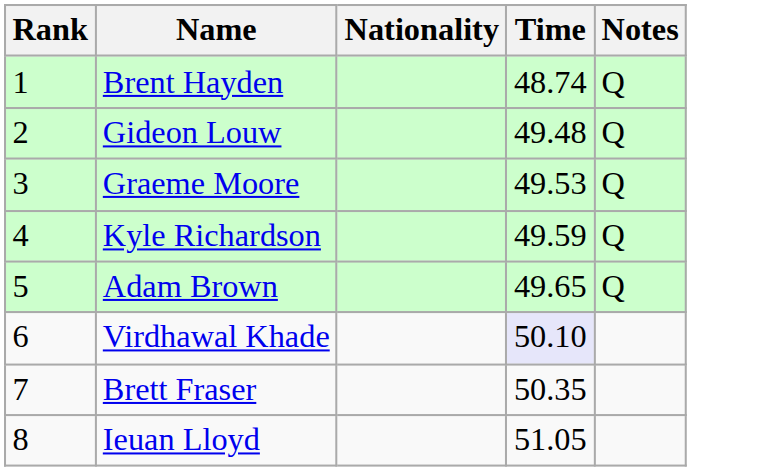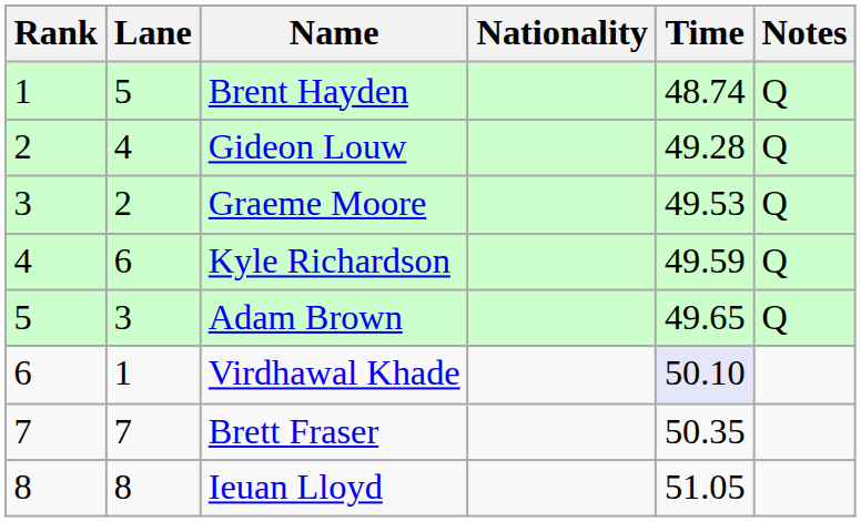 <table class="wikitable">
 <tr>
 <th>Rank</th>
+<th>Lane</th>
 <th>Name</th>
 <th>Nationality</th>
 <th>Time</th>
 <th>Notes</th>
 </tr>
 <tr bgcolor=ccffcc>
 <td>1</td>
+<td>5</td>
 <td><a href='#'>Brent Hayden</a></td>
 <td></td>
 <td>48.74</td>
 <td>Q</td>
 </tr>
 <tr bgcolor=ccffcc>
 <td>2</td>
+<td>4</td>
 <td><a href='#'>Gideon Louw</a></td>
 <td></td>
-<td>49.48</td>
+<td>49.28</td>
 <td>Q</td>
 </tr>
 <tr bgcolor=ccffcc>
 <td>3</td>
+<td>2</td>
 <td><a href='#'>Graeme Moore</a></td>
 <td></td>
 <td>49.53</td>
 <td>Q</td>
 </tr>
 <tr bgcolor=ccffcc>
 <td>4</td>
+<td>6</td>
 <td><a href='#'>Kyle Richardson</a></td>
 <td></td>
 <td>49.59</td>
 <td>Q</td>
 </tr>
 <tr bgcolor=ccffcc>
 <td>5</td>
+<td>3</td>
 <td><a href='#'>Adam Brown</a></td>
 <td></td>
 <td>49.65</td>
 <td>Q</td>
 </tr>
 <tr>
 <td>6</td>
+<td>1</td>
 <td><a href='#'>Virdhawal Khade</a></td>
 <td></td>
 <td style="background: lavender;">50.10</td>
 <td></td>
 </tr>
 <tr>
+<td>7</td>
 <td>7</td>
 <td><a href='#'>Brett Fraser</a></td>
 <td></td>
 <td>50.35</td>
 <td></td>
 </tr>
 <tr>
 <td>8</td>
+<td>8</td>
 <td><a href='#'>Ieuan Lloyd</a></td>
 <td></td>
 <td>51.05</td>
 <td></td>
 </tr>
 </table>
